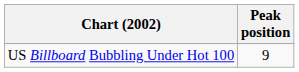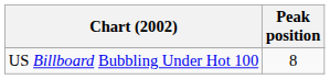 <table class="wikitable sortable">
 <tr>
 <th align="left">Chart (2002)</th>
 <th align="center">Peak<br>position</th>
 </tr>
 <tr>
 </tr>
 <tr>
 <td align="left">US <em><a href='#'>Billboard</a></em> <a href='#'>Bubbling Under Hot 100</a></td>
-<td align="center">9</td>
+<td align="center">8</td>
 </tr>
 </table>
